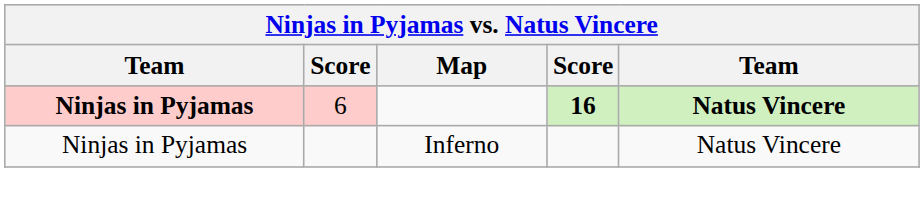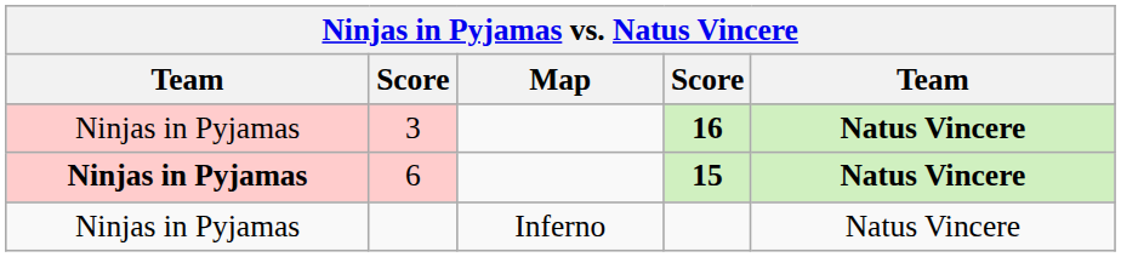 <table class="wikitable" style="text-align: center;">
 <tr>
 <th colspan=5><a href='#'>Ninjas in Pyjamas</a> vs.  <a href='#'>Natus Vincere</a></th>
 </tr>
 <tr>
 <th width="181px">Team</th>
 <th width="20px">Score</th>
 <th width="100px">Map</th>
 <th width="20px">Score</th>
 <th width="181px">Team</th>
 </tr>
 <tr>
+<td style="background: #FFCCCC;">Ninjas in Pyjamas</td>
+<td style="background: #FFCCCC;">3</td>
+<td></td>
+<td style="background: #D0F0C0;"><strong>16</strong></td>
+<td style="background: #D0F0C0;"><strong>Natus Vincere</strong></td>
+</tr>
+<tr>
 <td style="background: #FFCCCC;"><strong>Ninjas in Pyjamas</strong></td>
 <td style="background: #FFCCCC;">6</td>
 <td></td>
-<td style="background: #D0F0C0;"><strong>16</strong></td>
+<td style="background: #D0F0C0;"><strong>15</strong></td>
 <td style="background: #D0F0C0;"><strong>Natus Vincere</strong></td>
 </tr>
 <tr>
 <td>Ninjas in Pyjamas</td>
 <td></td>
 <td>Inferno</td>
 <td></td>
 <td>Natus Vincere</td>
 </tr>
 </table>
